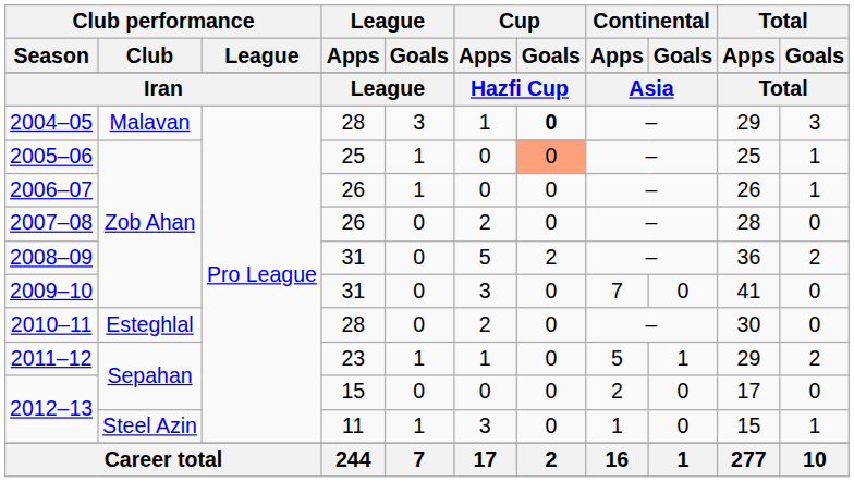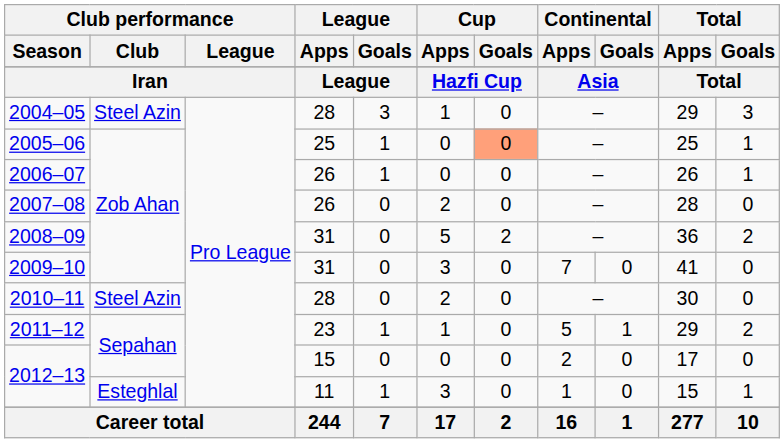 <table class="wikitable" style="text-align:center">
 <tr>
 <th colspan=3>Club performance</th>
 <th colspan=2>League</th>
 <th colspan=2>Cup</th>
 <th colspan=2>Continental</th>
 <th colspan=2>Total</th>
 </tr>
 <tr>
 <th>Season</th>
 <th>Club</th>
 <th>League</th>
 <th>Apps</th>
 <th>Goals</th>
 <th>Apps</th>
 <th>Goals</th>
 <th>Apps</th>
 <th>Goals</th>
 <th>Apps</th>
 <th>Goals</th>
 </tr>
 <tr>
 </tr>
 <tr>
 <th colspan=3>Iran</th>
 <th colspan=2>League</th>
 <th colspan=2><a href='#'>Hazfi Cup</a></th>
 <th colspan=2><a href='#'>Asia</a></th>
 <th colspan=2>Total</th>
 </tr>
 <tr>
 <td><a href='#'>2004–05</a></td>
-<td rowspan=1><a href='#'>Malavan</a></td>
+<td rowspan=1><a href='#'>Steel Azin</a></td>
 <td rowspan=10><a href='#'>Pro League</a></td>
 <td>28</td>
 <td>3</td>
 <td>1</td>
-<td><strong>0</strong></td>
+<td>0</td>
 <td colspan=2>–</td>
 <td>29</td>
 <td>3</td>
 </tr>
 <tr>
 <td><a href='#'>2005–06</a></td>
 <td rowspan=5><a href='#'>Zob Ahan</a></td>
 <td>25</td>
 <td>1</td>
 <td>0</td>
 <td style="background: lightsalmon;">0</td>
 <td colspan=2>–</td>
 <td>25</td>
 <td>1</td>
 </tr>
 <tr>
 <td><a href='#'>2006–07</a></td>
 <td>26</td>
 <td>1</td>
 <td>0</td>
 <td>0</td>
 <td colspan=2>–</td>
 <td>26</td>
 <td>1</td>
 </tr>
 <tr>
 <td><a href='#'>2007–08</a></td>
 <td>26</td>
 <td>0</td>
 <td>2</td>
 <td>0</td>
 <td colspan=2>–</td>
 <td>28</td>
 <td>0</td>
 </tr>
 <tr>
 <td><a href='#'>2008–09</a></td>
 <td>31</td>
 <td>0</td>
 <td>5</td>
 <td>2</td>
 <td colspan=2>–</td>
 <td>36</td>
 <td>2</td>
 </tr>
 <tr>
 <td><a href='#'>2009–10</a></td>
 <td>31</td>
 <td>0</td>
 <td>3</td>
 <td>0</td>
 <td>7</td>
 <td>0</td>
 <td>41</td>
 <td>0</td>
 </tr>
 <tr>
 <td><a href='#'>2010–11</a></td>
-<td><a href='#'>Esteghlal</a></td>
+<td rowspan=1><a href='#'>Steel Azin</a></td>
 <td>28</td>
 <td>0</td>
 <td>2</td>
 <td>0</td>
 <td colspan=2>–</td>
 <td>30</td>
 <td>0</td>
 </tr>
 <tr>
 <td><a href='#'>2011–12</a></td>
 <td rowspan=2><a href='#'>Sepahan</a></td>
 <td>23</td>
 <td>1</td>
 <td>1</td>
 <td>0</td>
 <td>5</td>
 <td>1</td>
 <td>29</td>
 <td>2</td>
 </tr>
 <tr>
 <td rowspan=2><a href='#'>2012–13</a></td>
 <td>15</td>
 <td>0</td>
 <td>0</td>
 <td>0</td>
 <td>2</td>
 <td>0</td>
 <td>17</td>
 <td>0</td>
 </tr>
 <tr>
-<td rowspan=1><a href='#'>Steel Azin</a></td>
+<td><a href='#'>Esteghlal</a></td>
 <td>11</td>
 <td>1</td>
 <td>3</td>
 <td>0</td>
 <td>1</td>
 <td>0</td>
 <td>15</td>
 <td>1</td>
 </tr>
 <tr>
 </tr>
 <tr>
 <th colspan=3>Career total</th>
 <th>244</th>
 <th>7</th>
 <th>17</th>
 <th>2</th>
 <th>16</th>
 <th>1</th>
 <th>277</th>
 <th>10</th>
 </tr>
 </table>
